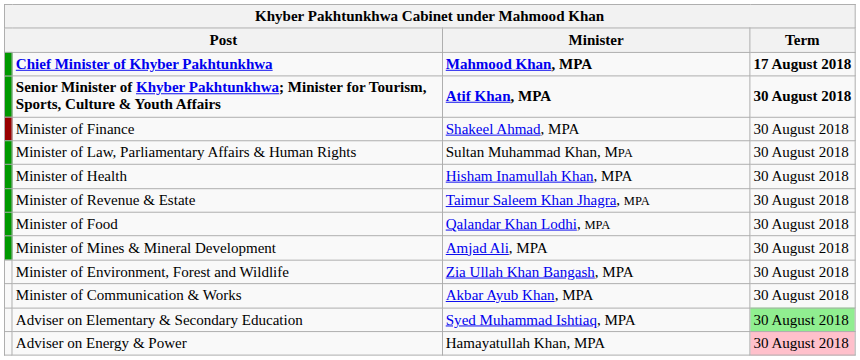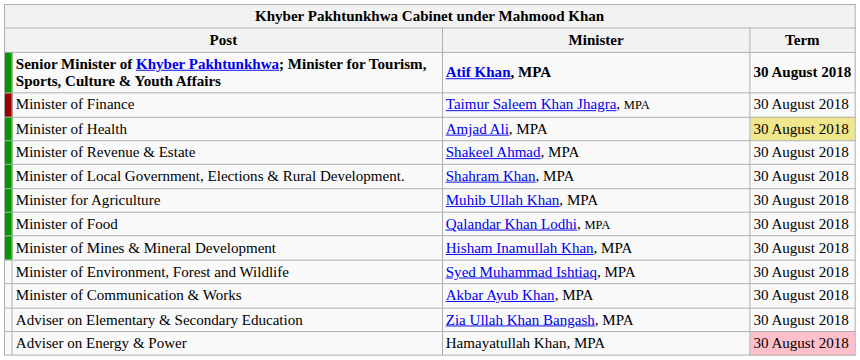 <table class="wikitable">
 <tr>
 <th colspan="4">Khyber Pakhtunkhwa Cabinet under Mahmood Khan</th>
 </tr>
 <tr>
 <th colspan=2>Post</th>
 <th>Minister</th>
 <th>Term</th>
 </tr>
 <tr>
 <td style="width:1px;; background:#090;"></td>
-<td width=450><strong><a href='#'>Chief Minister of Khyber Pakhtunkhwa</a></strong></td>
-<td width=320><strong><a href='#'>Mahmood Khan</a>, MPA</strong></td>
-<td><strong>17 August 2018</strong></td>
-</tr>
-<tr>
-<td style="width:1px;; background:#090;"></td>
 <td><strong>Senior Minister of <a href='#'>Khyber Pakhtunkhwa</a>; Minister for Tourism, Sports, Culture & Youth Affairs</strong></td>
 <td><strong><a href='#'>Atif Khan</a>, MPA</strong></td>
 <td><strong>30 August 2018</strong></td>
 </tr>
 <tr>
 <td style="width:1px;; background:#900;"></td>
 <td>Minister of Finance</td>
+<td><a href='#'>Taimur Saleem Khan Jhagra</a>, <small>MPA</small></td>
+<td>30 August 2018</td>
+</tr>
+<tr>
+<td style="width:1px;; background:#090;"></td>
+<td>Minister of Health</td>
+<td><a href='#'>Amjad Ali</a>, MPA</td>
+<td style="background: khaki;">30 August 2018</td>
+</tr>
+<tr>
+<td style="width:1px;; background:#090;"></td>
+<td>Minister of Revenue & Estate</td>
 <td><a href='#'>Shakeel Ahmad</a>, MPA</td>
 <td>30 August 2018</td>
 </tr>
 <tr>
 <td style="width:1px;; background:#090;"></td>
-<td>Minister of Law, Parliamentary Affairs & Human Rights</td>
-<td>Sultan Muhammad Khan, M<small>PA</small></td>
+<td>Minister of Local Government, Elections & Rural Development.</td>
+<td><a href='#'>Shahram Khan</a>, MPA</td>
 <td>30 August 2018</td>
 </tr>
 <tr>
 <td style="width:1px;; background:#090;"></td>
-<td>Minister of Health</td>
-<td width="320"><a href='#'>Hisham Inamullah Khan</a>, MPA</td>
-<td>30 August 2018</td>
-</tr>
-<tr>
-<td style="width:1px;; background:#090;"></td>
-<td>Minister of Revenue & Estate</td>
-<td><a href='#'>Taimur Saleem Khan Jhagra</a>, <small>MPA</small></td>
+<td style="width:450px;">Minister for Agriculture</td>
+<td><a href='#'>Muhib Ullah Khan</a>, MPA</td>
 <td>30 August 2018</td>
 </tr>
 <tr>
 <td style="width:1px;; background:#090;"></td>
 <td style="width:450px;">Minister of Food</td>
 <td><a href='#'>Qalandar Khan Lodhi</a>, <small>MPA</small></td>
 <td>30 August 2018</td>
 </tr>
 <tr>
 <td style="width:1px;; background:#090;"></td>
 <td style="width:450px;">Minister of Mines & Mineral Development</td>
-<td><a href='#'>Amjad Ali</a>, MPA</td>
+<td width="320"><a href='#'>Hisham Inamullah Khan</a>, MPA</td>
 <td>30 August 2018</td>
 </tr>
 <tr>
 <td></td>
 <td>Minister of Environment, Forest and Wildlife</td>
-<td><a href='#'>Zia Ullah Khan Bangash</a>, MPA</td>
+<td><a href='#'>Syed Muhammad Ishtiaq</a>, MPA</td>
 <td>30 August 2018</td>
 </tr>
 <tr>
 <td></td>
 <td>Minister of Communication & Works</td>
 <td><a href='#'>Akbar Ayub Khan</a>, MPA</td>
 <td>30 August 2018</td>
 </tr>
 <tr>
 <td></td>
 <td>Adviser on Elementary & Secondary Education</td>
-<td><a href='#'>Syed Muhammad Ishtiaq</a>, MPA</td>
-<td style="background: lightgreen;">30 August 2018</td>
+<td><a href='#'>Zia Ullah Khan Bangash</a>, MPA</td>
+<td>30 August 2018</td>
 </tr>
 <tr>
 <td></td>
 <td>Adviser on Energy & Power</td>
 <td>Hamayatullah Khan, MPA</td>
 <td style="background: pink;">30 August 2018</td>
 </tr>
 </table>
